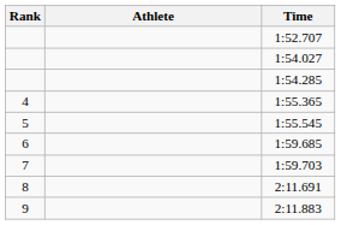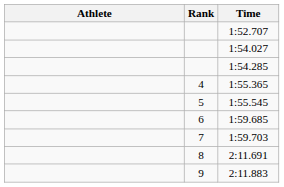 <table class=wikitable style="text-align:center">
 <tr>
+<th width=250>Athlete</th>
 <th width=40>Rank</th>
-<th width=250>Athlete</th>
 <th width=80>Time</th>
 </tr>
 <tr>
+<td align=left></td>
 <td></td>
-<td align=left></td>
 <td>1:52.707</td>
 </tr>
 <tr>
+<td align=left></td>
 <td></td>
-<td align=left></td>
 <td>1:54.027</td>
 </tr>
 <tr>
+<td align=left></td>
 <td></td>
-<td align=left></td>
 <td>1:54.285</td>
 </tr>
 <tr>
+<td align=left></td>
 <td>4</td>
-<td align=left></td>
 <td>1:55.365</td>
 </tr>
 <tr>
+<td align=left></td>
 <td>5</td>
-<td align=left></td>
 <td>1:55.545</td>
 </tr>
 <tr>
+<td align=left></td>
 <td>6</td>
-<td align=left></td>
 <td>1:59.685</td>
 </tr>
 <tr>
+<td align=left></td>
 <td>7</td>
-<td align=left></td>
 <td>1:59.703</td>
 </tr>
 <tr>
+<td align=left></td>
 <td>8</td>
-<td align=left></td>
 <td>2:11.691</td>
 </tr>
 <tr>
+<td align=left></td>
 <td>9</td>
-<td align=left></td>
 <td>2:11.883</td>
 </tr>
 </table>
